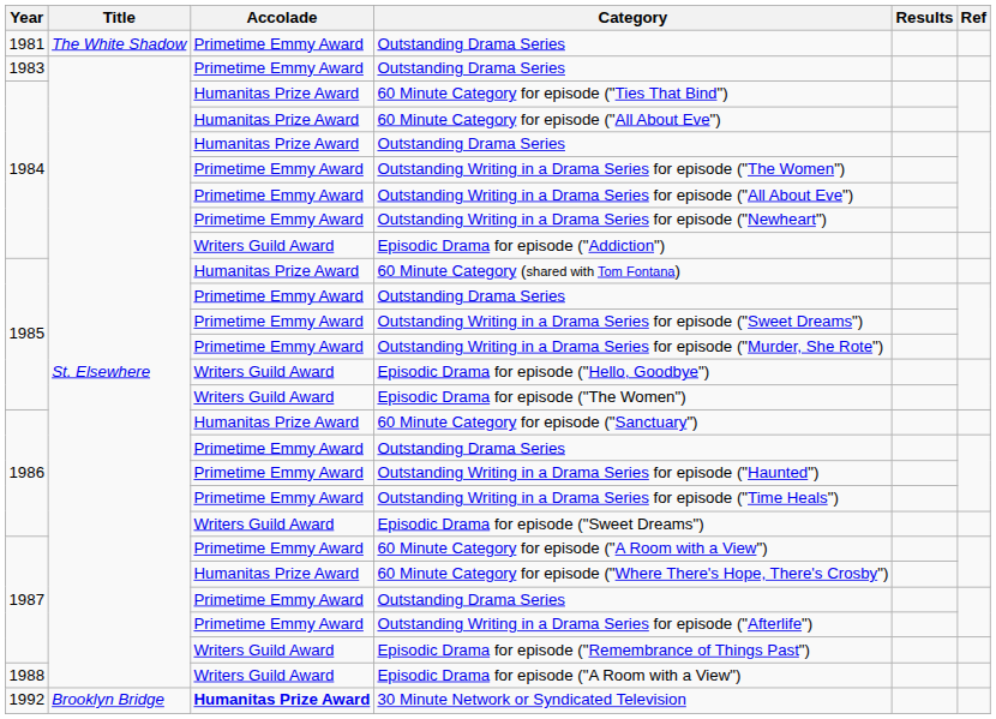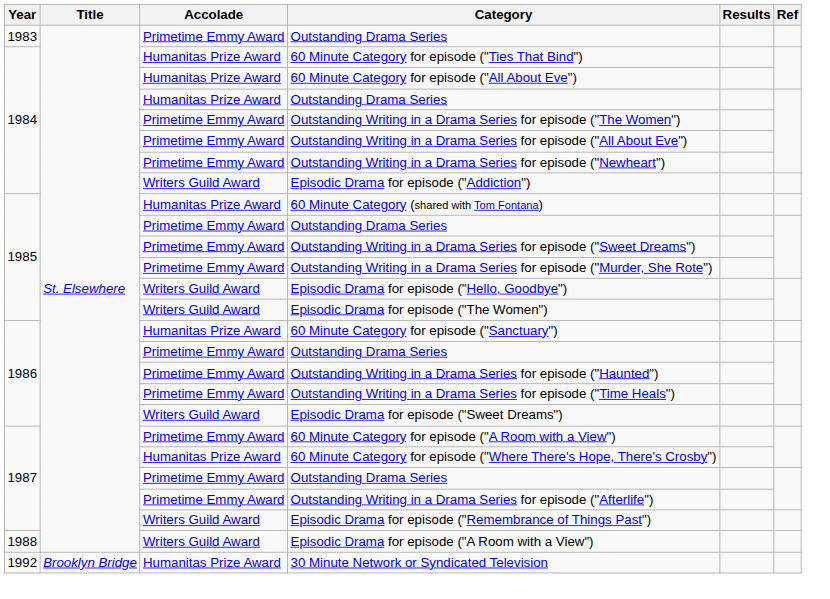 <table class="wikitable">
 <tr>
 <th>Year</th>
 <th>Title</th>
 <th>Accolade</th>
 <th>Category</th>
 <th>Results</th>
 <th>Ref</th>
-</tr>
-<tr>
-<td>1981</td>
-<td><em><a href='#'>The White Shadow</a></em></td>
-<td><a href='#'>Primetime Emmy Award</a></td>
-<td><a href='#'>Outstanding Drama Series</a></td>
-<td></td>
-<td></td>
 </tr>
 <tr>
 <td>1983</td>
 <td rowspan="25"><em><a href='#'>St. Elsewhere</a></em></td>
 <td><a href='#'>Primetime Emmy Award</a></td>
 <td><a href='#'>Outstanding Drama Series</a></td>
 <td></td>
 <td></td>
 </tr>
 <tr>
 <td rowspan="7">1984</td>
 <td><a href='#'>Humanitas Prize Award</a></td>
 <td><a href='#'>60 Minute Category</a> for episode ("<a href='#'>Ties That Bind</a>")</td>
 <td></td>
 <td rowspan="2"></td>
 </tr>
 <tr>
 <td><a href='#'>Humanitas Prize Award</a></td>
 <td><a href='#'>60 Minute Category</a> for episode ("<a href='#'>All About Eve</a>")</td>
 <td></td>
 </tr>
 <tr>
 <td><a href='#'>Humanitas Prize Award</a></td>
 <td><a href='#'>Outstanding Drama Series</a></td>
 <td></td>
 <td rowspan="4"></td>
 </tr>
 <tr>
 <td><a href='#'>Primetime Emmy Award</a></td>
 <td><a href='#'>Outstanding Writing in a Drama Series</a> for episode ("<a href='#'>The Women</a>")</td>
 <td></td>
 </tr>
 <tr>
 <td><a href='#'>Primetime Emmy Award</a></td>
 <td><a href='#'>Outstanding Writing in a Drama Series</a> for episode ("<a href='#'>All About Eve</a>")</td>
 <td></td>
 </tr>
 <tr>
 <td><a href='#'>Primetime Emmy Award</a></td>
 <td><a href='#'>Outstanding Writing in a Drama Series</a> for episode ("<a href='#'>Newheart</a>")</td>
 <td></td>
 </tr>
 <tr>
 <td><a href='#'>Writers Guild Award</a></td>
 <td><a href='#'>Episodic Drama</a> for episode ("<a href='#'>Addiction</a>")</td>
 <td></td>
 <td></td>
 </tr>
 <tr>
 <td rowspan="6">1985</td>
 <td><a href='#'>Humanitas Prize Award</a></td>
 <td><a href='#'>60 Minute Category</a> (<small>shared with <a href='#'>Tom Fontana</a></small>)</td>
 <td></td>
 <td></td>
 </tr>
 <tr>
 <td><a href='#'>Primetime Emmy Award</a></td>
 <td><a href='#'>Outstanding Drama Series</a></td>
 <td></td>
 <td rowspan="3"></td>
 </tr>
 <tr>
 <td><a href='#'>Primetime Emmy Award</a></td>
 <td><a href='#'>Outstanding Writing in a Drama Series</a> for episode ("<a href='#'>Sweet Dreams</a>")</td>
 <td></td>
 </tr>
 <tr>
 <td><a href='#'>Primetime Emmy Award</a></td>
 <td><a href='#'>Outstanding Writing in a Drama Series</a> for episode ("<a href='#'>Murder, She Rote</a>")</td>
 <td></td>
 </tr>
 <tr>
 <td><a href='#'>Writers Guild Award</a></td>
 <td><a href='#'>Episodic Drama</a> for episode ("<a href='#'>Hello, Goodbye</a>")</td>
 <td></td>
 <td rowspan="2"></td>
 </tr>
 <tr>
 <td><a href='#'>Writers Guild Award</a></td>
 <td><a href='#'>Episodic Drama</a> for episode ("The Women")</td>
 <td></td>
 </tr>
 <tr>
 <td rowspan="5">1986</td>
 <td><a href='#'>Humanitas Prize Award</a></td>
 <td><a href='#'>60 Minute Category</a> for episode ("<a href='#'>Sanctuary</a>")</td>
 <td></td>
 <td></td>
 </tr>
 <tr>
 <td><a href='#'>Primetime Emmy Award</a></td>
 <td><a href='#'>Outstanding Drama Series</a></td>
 <td></td>
 <td rowspan="3"></td>
 </tr>
 <tr>
 <td><a href='#'>Primetime Emmy Award</a></td>
 <td><a href='#'>Outstanding Writing in a Drama Series</a> for episode ("<a href='#'>Haunted</a>")</td>
 <td></td>
 </tr>
 <tr>
 <td><a href='#'>Primetime Emmy Award</a></td>
 <td><a href='#'>Outstanding Writing in a Drama Series</a> for episode ("<a href='#'>Time Heals</a>")</td>
 <td></td>
 </tr>
 <tr>
 <td><a href='#'>Writers Guild Award</a></td>
 <td><a href='#'>Episodic Drama</a> for episode ("Sweet Dreams")</td>
 <td></td>
 <td></td>
 </tr>
 <tr>
 <td rowspan="5">1987</td>
 <td><a href='#'>Primetime Emmy Award</a></td>
 <td><a href='#'>60 Minute Category</a> for episode ("<a href='#'>A Room with a View</a>")</td>
 <td></td>
 <td rowspan="2"></td>
 </tr>
 <tr>
 <td><a href='#'>Humanitas Prize Award</a></td>
 <td><a href='#'>60 Minute Category</a> for episode ("<a href='#'>Where There's Hope, There's Crosby</a>")</td>
 <td></td>
 </tr>
 <tr>
 <td><a href='#'>Primetime Emmy Award</a></td>
 <td><a href='#'>Outstanding Drama Series</a></td>
 <td></td>
 <td rowspan="2"></td>
 </tr>
 <tr>
 <td><a href='#'>Primetime Emmy Award</a></td>
 <td><a href='#'>Outstanding Writing in a Drama Series</a> for episode ("<a href='#'>Afterlife</a>")</td>
 <td></td>
 </tr>
 <tr>
 <td><a href='#'>Writers Guild Award</a></td>
 <td><a href='#'>Episodic Drama</a> for episode ("<a href='#'>Remembrance of Things Past</a>")</td>
 <td></td>
 <td></td>
 </tr>
 <tr>
 <td>1988</td>
 <td><a href='#'>Writers Guild Award</a></td>
 <td><a href='#'>Episodic Drama</a> for episode ("A Room with a View")</td>
 <td></td>
 <td></td>
 </tr>
 <tr>
 <td>1992</td>
 <td><em><a href='#'>Brooklyn Bridge</a></em></td>
-<td><strong><a href='#'>Humanitas Prize Award</a></strong></td>
+<td><a href='#'>Humanitas Prize Award</a></td>
 <td><a href='#'>30 Minute Network or Syndicated Television</a></td>
 <td></td>
 <td></td>
 </tr>
 </table>
